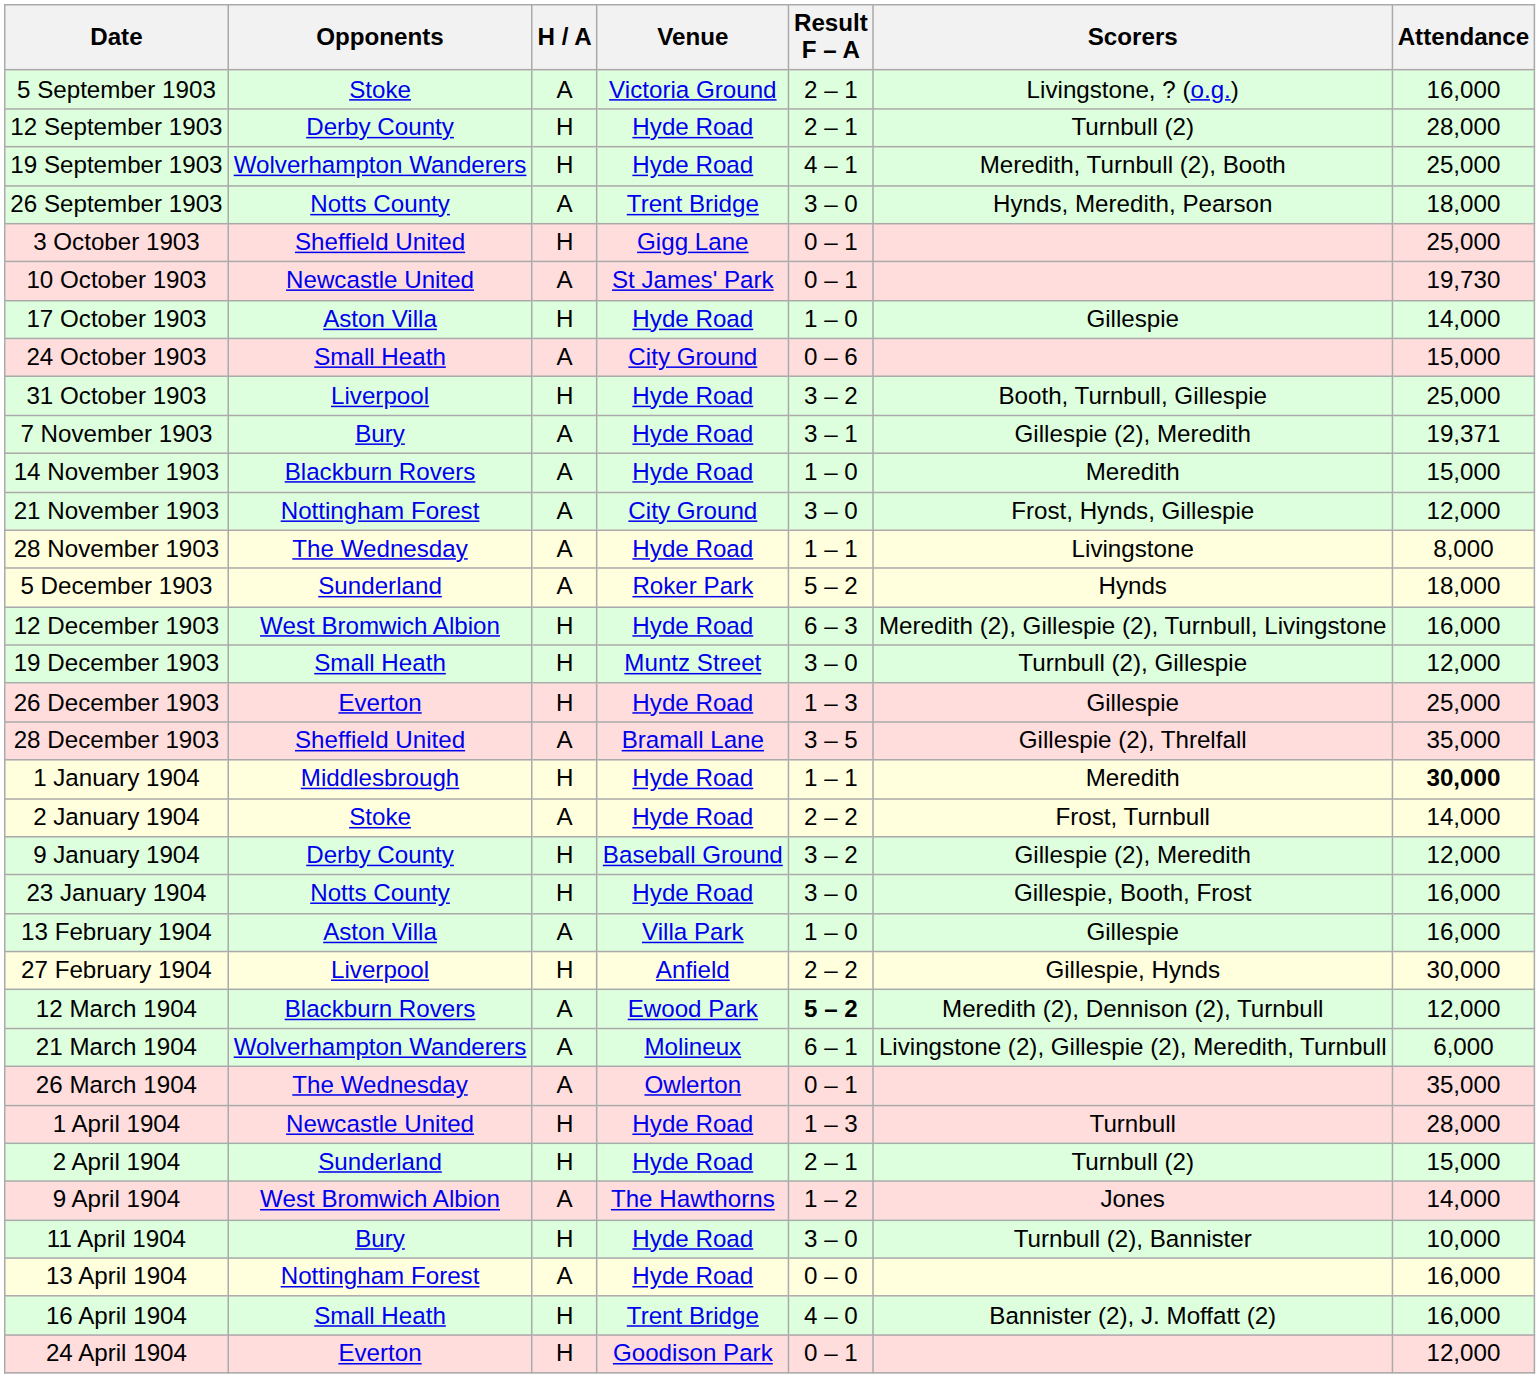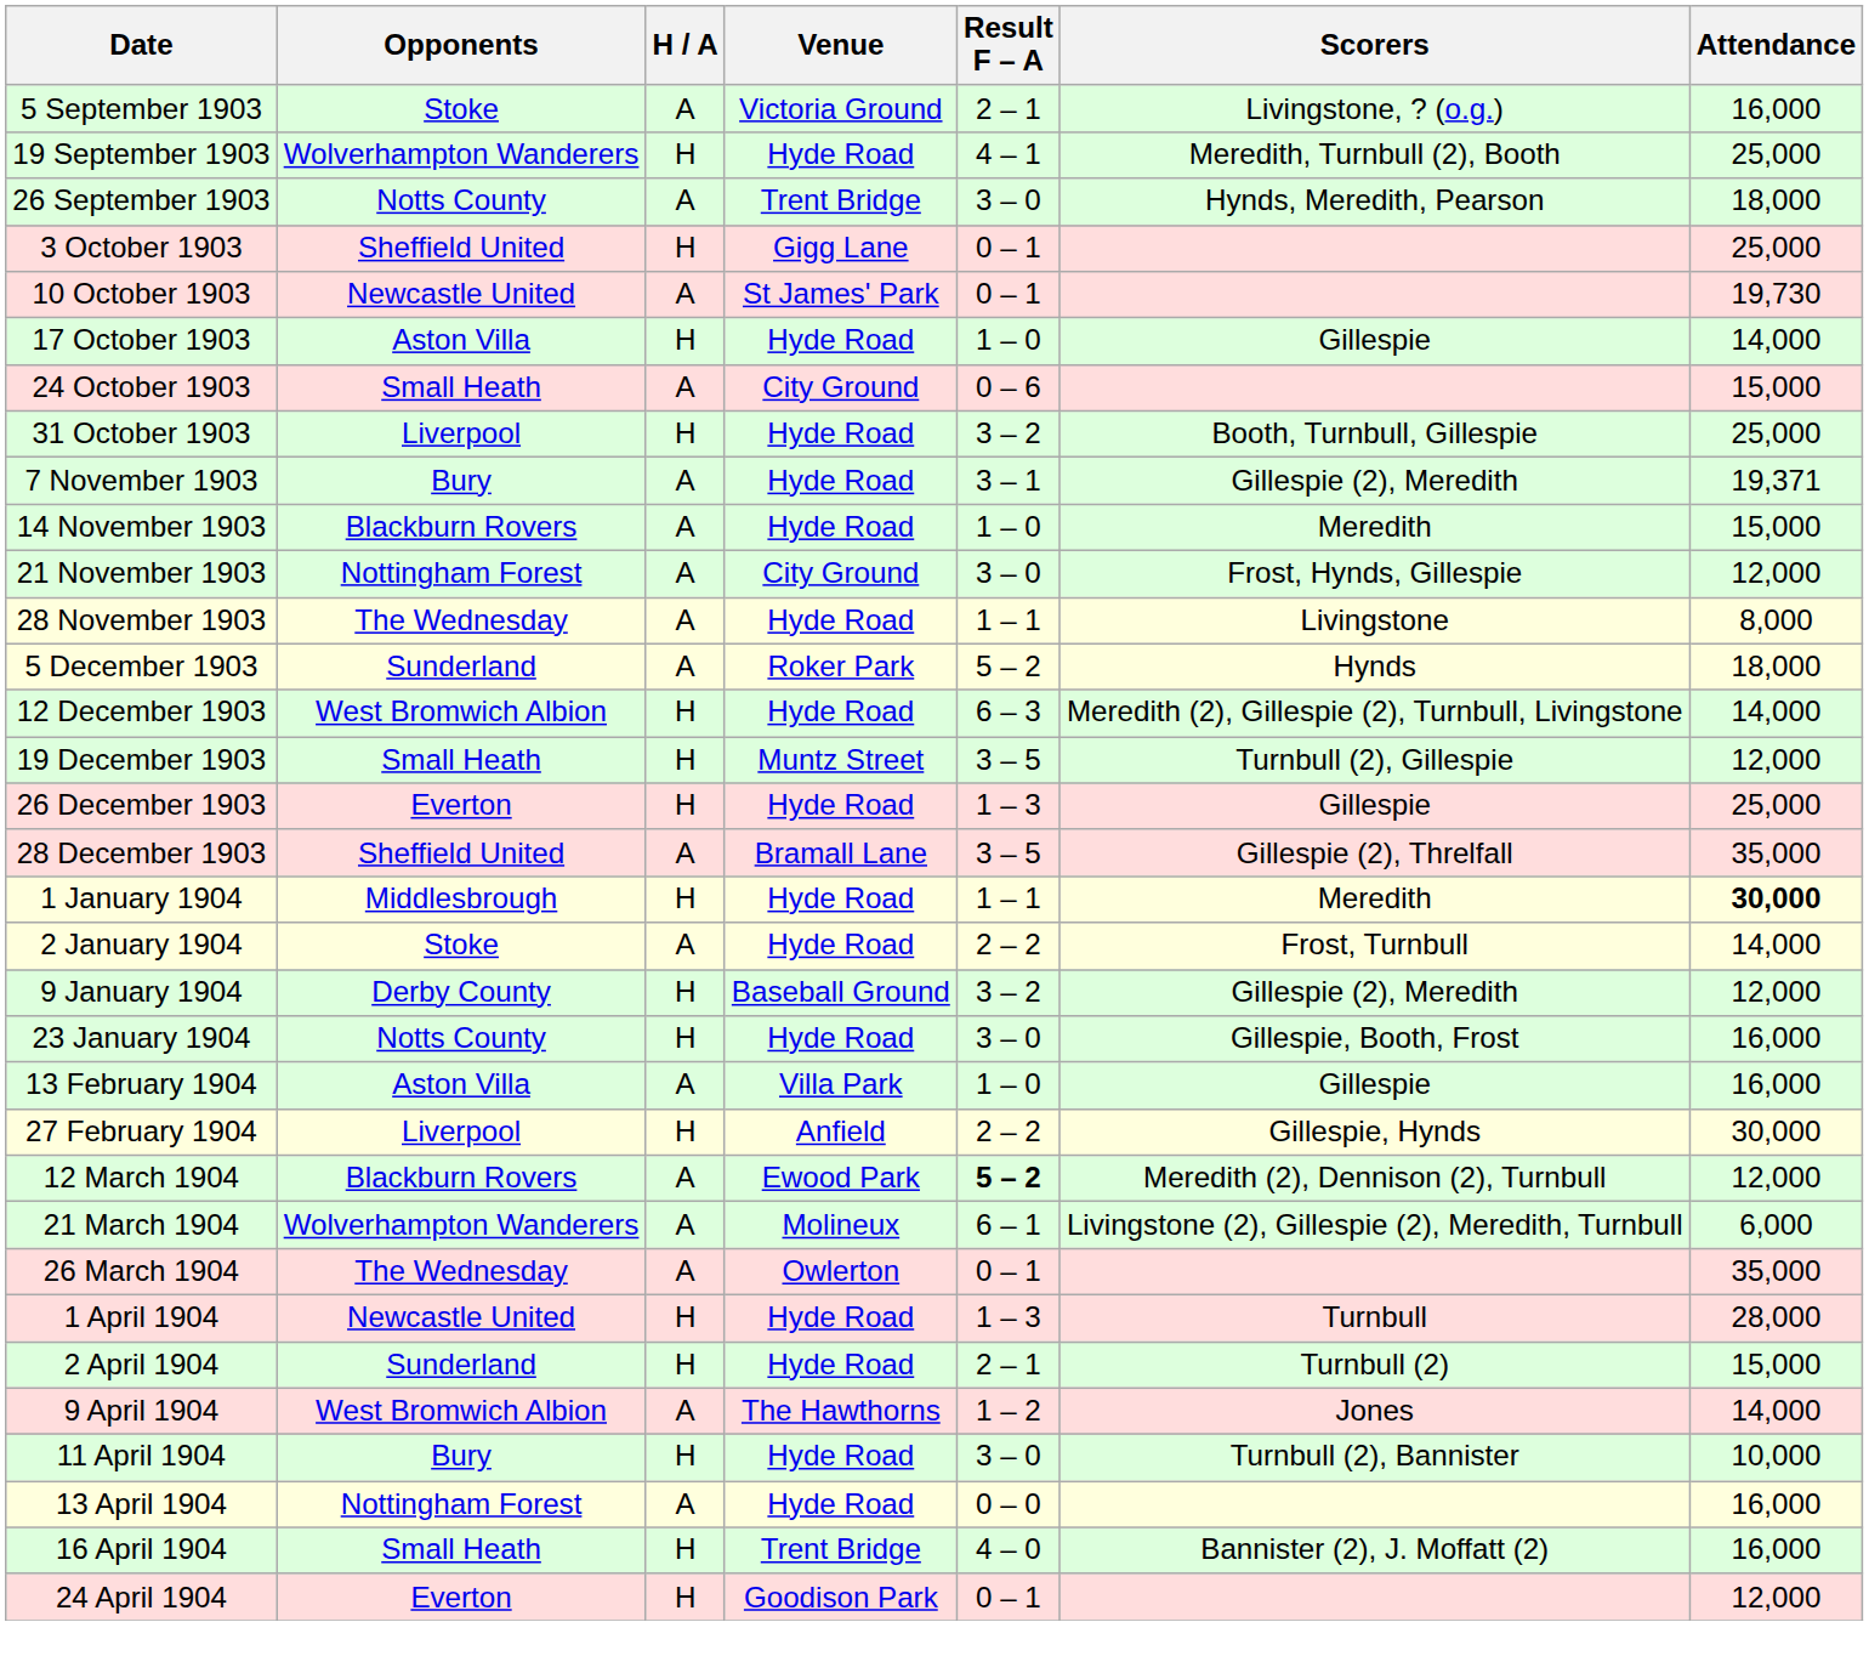 <table class="wikitable" style="text-align:center">
 <tr>
 <th>Date</th>
 <th>Opponents</th>
 <th>H / A</th>
 <th>Venue</th>
 <th>Result<br>F – A</th>
 <th>Scorers</th>
 <th>Attendance</th>
 </tr>
 <tr bgcolor="#ddffdd">
 <td>5 September 1903</td>
 <td><a href='#'>Stoke</a></td>
 <td>A</td>
 <td><a href='#'>Victoria Ground</a></td>
 <td>2 – 1</td>
 <td>Livingstone, ? (<a href='#'>o.g.</a>)</td>
 <td>16,000</td>
-</tr>
-<tr bgcolor="#ddffdd">
-<td>12 September 1903</td>
-<td><a href='#'>Derby County</a></td>
-<td>H</td>
-<td><a href='#'>Hyde Road</a></td>
-<td>2 – 1</td>
-<td>Turnbull (2)</td>
-<td>28,000</td>
 </tr>
 <tr bgcolor="#ddffdd">
 <td>19 September 1903</td>
 <td><a href='#'>Wolverhampton Wanderers</a></td>
 <td>H</td>
 <td><a href='#'>Hyde Road</a></td>
 <td>4 – 1</td>
 <td>Meredith, Turnbull (2), Booth</td>
 <td>25,000</td>
 </tr>
 <tr bgcolor="#ddffdd">
 <td>26 September 1903</td>
 <td><a href='#'>Notts County</a></td>
 <td>A</td>
 <td><a href='#'>Trent Bridge</a></td>
 <td>3 – 0</td>
 <td>Hynds, Meredith, Pearson</td>
 <td>18,000</td>
 </tr>
 <tr bgcolor="#ffdddd">
 <td>3 October 1903</td>
 <td><a href='#'>Sheffield United</a></td>
 <td>H</td>
 <td><a href='#'>Gigg Lane</a></td>
 <td>0 – 1</td>
 <td></td>
 <td>25,000</td>
 </tr>
 <tr bgcolor="#ffdddd">
 <td>10 October 1903</td>
 <td><a href='#'>Newcastle United</a></td>
 <td>A</td>
 <td><a href='#'>St James' Park</a></td>
 <td>0 – 1</td>
 <td></td>
 <td>19,730</td>
 </tr>
 <tr bgcolor="#ddffdd">
 <td>17 October 1903</td>
 <td><a href='#'>Aston Villa</a></td>
 <td>H</td>
 <td><a href='#'>Hyde Road</a></td>
 <td>1 – 0</td>
 <td>Gillespie</td>
 <td>14,000</td>
 </tr>
 <tr bgcolor="#ffdddd">
 <td>24 October 1903</td>
 <td><a href='#'>Small Heath</a></td>
 <td>A</td>
 <td><a href='#'>City Ground</a></td>
 <td>0 – 6</td>
 <td></td>
 <td>15,000</td>
 </tr>
 <tr bgcolor="#ddffdd">
 <td>31 October 1903</td>
 <td><a href='#'>Liverpool</a></td>
 <td>H</td>
 <td><a href='#'>Hyde Road</a></td>
 <td>3 – 2</td>
 <td>Booth, Turnbull, Gillespie</td>
 <td>25,000</td>
 </tr>
 <tr bgcolor="#ddffdd">
 <td>7 November 1903</td>
 <td><a href='#'>Bury</a></td>
 <td>A</td>
 <td><a href='#'>Hyde Road</a></td>
 <td>3 – 1</td>
 <td>Gillespie (2), Meredith</td>
 <td>19,371</td>
 </tr>
 <tr bgcolor="#ddffdd">
 <td>14 November 1903</td>
 <td><a href='#'>Blackburn Rovers</a></td>
 <td>A</td>
 <td><a href='#'>Hyde Road</a></td>
 <td>1 – 0</td>
 <td>Meredith</td>
 <td>15,000</td>
 </tr>
 <tr bgcolor="#ddffdd">
 <td>21 November 1903</td>
 <td><a href='#'>Nottingham Forest</a></td>
 <td>A</td>
 <td><a href='#'>City Ground</a></td>
 <td>3 – 0</td>
 <td>Frost, Hynds, Gillespie</td>
 <td>12,000</td>
 </tr>
 <tr bgcolor="#ffffdd">
 <td>28 November 1903</td>
 <td><a href='#'>The Wednesday</a></td>
 <td>A</td>
 <td><a href='#'>Hyde Road</a></td>
 <td>1 – 1</td>
 <td>Livingstone</td>
 <td>8,000</td>
 </tr>
 <tr bgcolor="#ffffdd">
 <td>5 December 1903</td>
 <td><a href='#'>Sunderland</a></td>
 <td>A</td>
 <td><a href='#'>Roker Park</a></td>
 <td>5 – 2</td>
 <td>Hynds</td>
 <td>18,000</td>
 </tr>
 <tr bgcolor="#ddffdd">
 <td>12 December 1903</td>
 <td><a href='#'>West Bromwich Albion</a></td>
 <td>H</td>
 <td><a href='#'>Hyde Road</a></td>
 <td>6 – 3</td>
 <td>Meredith (2), Gillespie (2), Turnbull, Livingstone</td>
-<td>16,000</td>
+<td>14,000</td>
 </tr>
 <tr bgcolor="#ddffdd">
 <td>19 December 1903</td>
 <td><a href='#'>Small Heath</a></td>
 <td>H</td>
 <td><a href='#'>Muntz Street</a></td>
-<td>3 – 0</td>
+<td>3 – 5</td>
 <td>Turnbull (2), Gillespie</td>
 <td>12,000</td>
 </tr>
 <tr bgcolor="#ffdddd">
 <td>26 December 1903</td>
 <td><a href='#'>Everton</a></td>
 <td>H</td>
 <td><a href='#'>Hyde Road</a></td>
 <td>1 – 3</td>
 <td>Gillespie</td>
 <td>25,000</td>
 </tr>
 <tr bgcolor="#ffdddd">
 <td>28 December 1903</td>
 <td><a href='#'>Sheffield United</a></td>
 <td>A</td>
 <td><a href='#'>Bramall Lane</a></td>
 <td>3 – 5</td>
 <td>Gillespie (2), Threlfall</td>
 <td>35,000</td>
 </tr>
 <tr bgcolor="#ffffdd">
 <td>1 January 1904</td>
 <td><a href='#'>Middlesbrough</a></td>
 <td>H</td>
 <td><a href='#'>Hyde Road</a></td>
 <td>1 – 1</td>
 <td>Meredith</td>
 <td><strong>30,000</strong></td>
 </tr>
 <tr bgcolor="#ffffdd">
 <td>2 January 1904</td>
 <td><a href='#'>Stoke</a></td>
 <td>A</td>
 <td><a href='#'>Hyde Road</a></td>
 <td>2 – 2</td>
 <td>Frost, Turnbull</td>
 <td>14,000</td>
 </tr>
 <tr bgcolor="#ddffdd">
 <td>9 January 1904</td>
 <td><a href='#'>Derby County</a></td>
 <td>H</td>
 <td><a href='#'>Baseball Ground</a></td>
 <td>3 – 2</td>
 <td>Gillespie (2), Meredith</td>
 <td>12,000</td>
 </tr>
 <tr bgcolor="#ddffdd">
 <td>23 January 1904</td>
 <td><a href='#'>Notts County</a></td>
 <td>H</td>
 <td><a href='#'>Hyde Road</a></td>
 <td>3 – 0</td>
 <td>Gillespie, Booth, Frost</td>
 <td>16,000</td>
 </tr>
 <tr bgcolor="#ddffdd">
 <td>13 February 1904</td>
 <td><a href='#'>Aston Villa</a></td>
 <td>A</td>
 <td><a href='#'>Villa Park</a></td>
 <td>1 – 0</td>
 <td>Gillespie</td>
 <td>16,000</td>
 </tr>
 <tr bgcolor="#ffffdd">
 <td>27 February 1904</td>
 <td><a href='#'>Liverpool</a></td>
 <td>H</td>
 <td><a href='#'>Anfield</a></td>
 <td>2 – 2</td>
 <td>Gillespie, Hynds</td>
 <td>30,000</td>
 </tr>
 <tr bgcolor="#ddffdd">
 <td>12 March 1904</td>
 <td><a href='#'>Blackburn Rovers</a></td>
 <td>A</td>
 <td><a href='#'>Ewood Park</a></td>
 <td><strong>5 – 2</strong></td>
 <td>Meredith (2), Dennison (2), Turnbull</td>
 <td>12,000</td>
 </tr>
 <tr bgcolor="#ddffdd">
 <td>21 March 1904</td>
 <td><a href='#'>Wolverhampton Wanderers</a></td>
 <td>A</td>
 <td><a href='#'>Molineux</a></td>
 <td>6 – 1</td>
 <td>Livingstone (2), Gillespie (2), Meredith, Turnbull</td>
 <td>6,000</td>
 </tr>
 <tr bgcolor="#ffdddd">
 <td>26 March 1904</td>
 <td><a href='#'>The Wednesday</a></td>
 <td>A</td>
 <td><a href='#'>Owlerton</a></td>
 <td>0 – 1</td>
 <td></td>
 <td>35,000</td>
 </tr>
 <tr bgcolor="#ffdddd">
 <td>1 April 1904</td>
 <td><a href='#'>Newcastle United</a></td>
 <td>H</td>
 <td><a href='#'>Hyde Road</a></td>
 <td>1 – 3</td>
 <td>Turnbull</td>
 <td>28,000</td>
 </tr>
 <tr bgcolor="#ddffdd">
 <td>2 April 1904</td>
 <td><a href='#'>Sunderland</a></td>
 <td>H</td>
 <td><a href='#'>Hyde Road</a></td>
 <td>2 – 1</td>
 <td>Turnbull (2)</td>
 <td>15,000</td>
 </tr>
 <tr bgcolor="#ffdddd">
 <td>9 April 1904</td>
 <td><a href='#'>West Bromwich Albion</a></td>
 <td>A</td>
 <td><a href='#'>The Hawthorns</a></td>
 <td>1 – 2</td>
 <td>Jones</td>
 <td>14,000</td>
 </tr>
 <tr bgcolor="#ddffdd">
 <td>11 April 1904</td>
 <td><a href='#'>Bury</a></td>
 <td>H</td>
 <td><a href='#'>Hyde Road</a></td>
 <td>3 – 0</td>
 <td>Turnbull (2), Bannister</td>
 <td>10,000</td>
 </tr>
 <tr bgcolor="#ffffdd">
 <td>13 April 1904</td>
 <td><a href='#'>Nottingham Forest</a></td>
 <td>A</td>
 <td><a href='#'>Hyde Road</a></td>
 <td>0 – 0</td>
 <td></td>
 <td>16,000</td>
 </tr>
 <tr bgcolor="#ddffdd">
 <td>16 April 1904</td>
 <td><a href='#'>Small Heath</a></td>
 <td>H</td>
 <td><a href='#'>Trent Bridge</a></td>
 <td>4 – 0</td>
 <td>Bannister (2), J. Moffatt (2)</td>
 <td>16,000</td>
 </tr>
 <tr bgcolor="#ffdddd">
 <td>24 April 1904</td>
 <td><a href='#'>Everton</a></td>
 <td>H</td>
 <td><a href='#'>Goodison Park</a></td>
 <td>0 – 1</td>
 <td></td>
 <td>12,000</td>
 </tr>
 </table>
